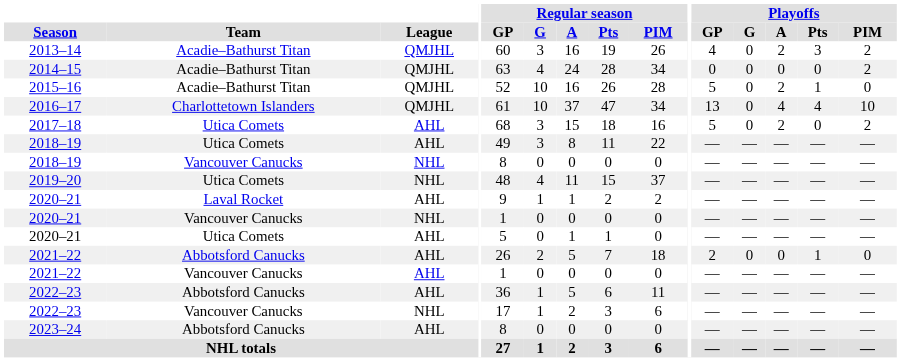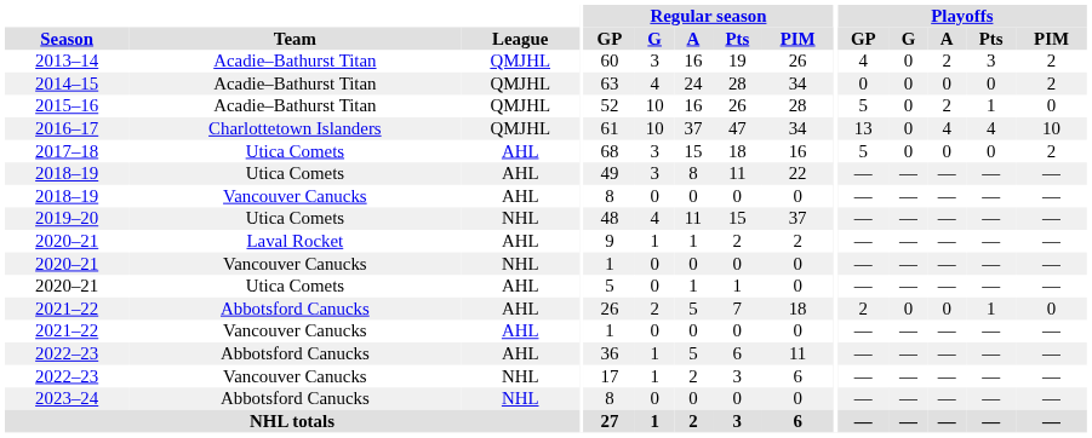 <table border="0" cellpadding="1" cellspacing="0" style="text-align:center; width:60em;">
 <tr bgcolor="#e0e0e0">
 <th colspan="3" bgcolor="#ffffff"></th>
 <th rowspan="100" bgcolor="#ffffff"></th>
 <th colspan="5"><a href='#'>Regular season</a></th>
 <th rowspan="100" bgcolor="#ffffff"></th>
 <th colspan="5"><a href='#'>Playoffs</a></th>
 </tr>
 <tr bgcolor="#e0e0e0">
 <th><a href='#'>Season</a></th>
 <th>Team</th>
 <th>League</th>
 <th>GP</th>
 <th><a href='#'>G</a></th>
 <th><a href='#'>A</a></th>
 <th><a href='#'>Pts</a></th>
 <th><a href='#'>PIM</a></th>
 <th>GP</th>
 <th>G</th>
 <th>A</th>
 <th>Pts</th>
 <th>PIM</th>
 </tr>
 <tr>
 <td><a href='#'>2013–14</a></td>
 <td><a href='#'>Acadie–Bathurst Titan</a></td>
 <td><a href='#'>QMJHL</a></td>
 <td>60</td>
 <td>3</td>
 <td>16</td>
 <td>19</td>
 <td>26</td>
 <td>4</td>
 <td>0</td>
 <td>2</td>
 <td>3</td>
 <td>2</td>
 </tr>
 <tr bgcolor="#f0f0f0">
 <td><a href='#'>2014–15</a></td>
 <td>Acadie–Bathurst Titan</td>
 <td>QMJHL</td>
 <td>63</td>
 <td>4</td>
 <td>24</td>
 <td>28</td>
 <td>34</td>
 <td>0</td>
 <td>0</td>
 <td>0</td>
 <td>0</td>
 <td>2</td>
 </tr>
 <tr>
 <td><a href='#'>2015–16</a></td>
 <td>Acadie–Bathurst Titan</td>
 <td>QMJHL</td>
 <td>52</td>
 <td>10</td>
 <td>16</td>
 <td>26</td>
 <td>28</td>
 <td>5</td>
 <td>0</td>
 <td>2</td>
 <td>1</td>
 <td>0</td>
 </tr>
 <tr bgcolor="#f0f0f0">
 <td><a href='#'>2016–17</a></td>
 <td><a href='#'>Charlottetown Islanders</a></td>
 <td>QMJHL</td>
 <td>61</td>
 <td>10</td>
 <td>37</td>
 <td>47</td>
 <td>34</td>
 <td>13</td>
 <td>0</td>
 <td>4</td>
 <td>4</td>
 <td>10</td>
 </tr>
 <tr>
 <td><a href='#'>2017–18</a></td>
 <td><a href='#'>Utica Comets</a></td>
 <td><a href='#'>AHL</a></td>
 <td>68</td>
 <td>3</td>
 <td>15</td>
 <td>18</td>
 <td>16</td>
 <td>5</td>
 <td>0</td>
-<td>2</td>
+<td>0</td>
 <td>0</td>
 <td>2</td>
 </tr>
 <tr bgcolor="#f0f0f0">
 <td><a href='#'>2018–19</a></td>
 <td>Utica Comets</td>
 <td>AHL</td>
 <td>49</td>
 <td>3</td>
 <td>8</td>
 <td>11</td>
 <td>22</td>
 <td>—</td>
 <td>—</td>
 <td>—</td>
 <td>—</td>
 <td>—</td>
 </tr>
 <tr>
 <td><a href='#'>2018–19</a></td>
 <td><a href='#'>Vancouver Canucks</a></td>
-<td><a href='#'>NHL</a></td>
+<td>AHL</td>
 <td>8</td>
 <td>0</td>
 <td>0</td>
 <td>0</td>
 <td>0</td>
 <td>—</td>
 <td>—</td>
 <td>—</td>
 <td>—</td>
 <td>—</td>
 </tr>
 <tr bgcolor="#f0f0f0">
 <td><a href='#'>2019–20</a></td>
 <td>Utica Comets</td>
 <td>NHL</td>
 <td>48</td>
 <td>4</td>
 <td>11</td>
 <td>15</td>
 <td>37</td>
 <td>—</td>
 <td>—</td>
 <td>—</td>
 <td>—</td>
 <td>—</td>
 </tr>
 <tr>
 <td><a href='#'>2020–21</a></td>
 <td><a href='#'>Laval Rocket</a></td>
 <td>AHL</td>
 <td>9</td>
 <td>1</td>
 <td>1</td>
 <td>2</td>
 <td>2</td>
 <td>—</td>
 <td>—</td>
 <td>—</td>
 <td>—</td>
 <td>—</td>
 </tr>
 <tr bgcolor="#f0f0f0">
 <td><a href='#'>2020–21</a></td>
 <td>Vancouver Canucks</td>
 <td>NHL</td>
 <td>1</td>
 <td>0</td>
 <td>0</td>
 <td>0</td>
 <td>0</td>
 <td>—</td>
 <td>—</td>
 <td>—</td>
 <td>—</td>
 <td>—</td>
 </tr>
 <tr>
 <td>2020–21</td>
 <td>Utica Comets</td>
 <td>AHL</td>
 <td>5</td>
 <td>0</td>
 <td>1</td>
 <td>1</td>
 <td>0</td>
 <td>—</td>
 <td>—</td>
 <td>—</td>
 <td>—</td>
 <td>—</td>
 </tr>
 <tr bgcolor="#f0f0f0">
 <td><a href='#'>2021–22</a></td>
 <td><a href='#'>Abbotsford Canucks</a></td>
 <td>AHL</td>
 <td>26</td>
 <td>2</td>
 <td>5</td>
 <td>7</td>
 <td>18</td>
 <td>2</td>
 <td>0</td>
 <td>0</td>
 <td>1</td>
 <td>0</td>
 </tr>
 <tr>
 <td><a href='#'>2021–22</a></td>
 <td>Vancouver Canucks</td>
 <td><a href='#'>AHL</a></td>
 <td>1</td>
 <td>0</td>
 <td>0</td>
 <td>0</td>
 <td>0</td>
 <td>—</td>
 <td>—</td>
 <td>—</td>
 <td>—</td>
 <td>—</td>
 </tr>
 <tr bgcolor="#f0f0f0">
 <td><a href='#'>2022–23</a></td>
 <td>Abbotsford Canucks</td>
 <td>AHL</td>
 <td>36</td>
 <td>1</td>
 <td>5</td>
 <td>6</td>
 <td>11</td>
 <td>—</td>
 <td>—</td>
 <td>—</td>
 <td>—</td>
 <td>—</td>
 </tr>
 <tr>
 <td><a href='#'>2022–23</a></td>
 <td>Vancouver Canucks</td>
 <td>NHL</td>
 <td>17</td>
 <td>1</td>
 <td>2</td>
 <td>3</td>
 <td>6</td>
 <td>—</td>
 <td>—</td>
 <td>—</td>
 <td>—</td>
 <td>—</td>
 </tr>
 <tr bgcolor="#f0f0f0">
 <td><a href='#'>2023–24</a></td>
 <td>Abbotsford Canucks</td>
-<td>AHL</td>
+<td><a href='#'>NHL</a></td>
 <td>8</td>
 <td>0</td>
 <td>0</td>
 <td>0</td>
 <td>0</td>
 <td>—</td>
 <td>—</td>
 <td>—</td>
 <td>—</td>
 <td>—</td>
 </tr>
 <tr bgcolor="#e0e0e0">
 <th colspan="3">NHL totals</th>
 <th>27</th>
 <th>1</th>
 <th>2</th>
 <th>3</th>
 <th>6</th>
 <th>—</th>
 <th>—</th>
 <th>—</th>
 <th>—</th>
 <th>—</th>
 </tr>
 </table>
